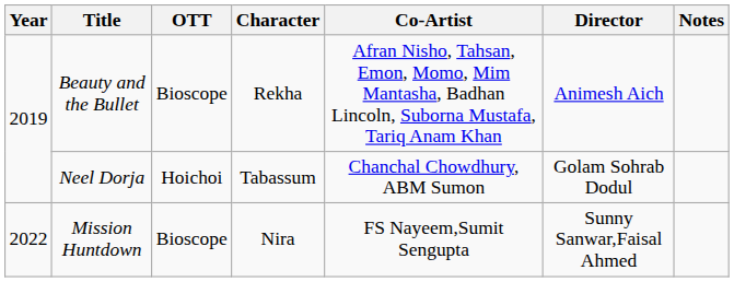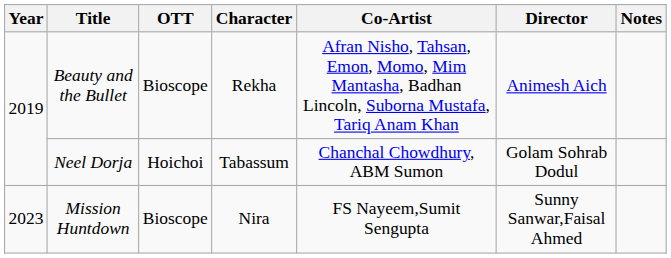 <table class="wikitable sortable" style="text-align:center">
 <tr>
 <th>Year</th>
 <th>Title</th>
 <th>OTT</th>
 <th>Character</th>
 <th>Co-Artist</th>
 <th>Director</th>
 <th>Notes</th>
 </tr>
 <tr>
 <td rowspan="2">2019</td>
 <td><em>Beauty and the Bullet</em></td>
 <td>Bioscope</td>
 <td>Rekha</td>
 <td><a href='#'>Afran Nisho</a>, <a href='#'>Tahsan</a>, <a href='#'>Emon</a>, <a href='#'>Momo</a>, <a href='#'>Mim Mantasha</a>, Badhan Lincoln, <a href='#'>Suborna Mustafa</a>, <a href='#'>Tariq Anam Khan</a></td>
 <td><a href='#'>Animesh Aich</a></td>
 <td></td>
 </tr>
 <tr>
 <td><em>Neel Dorja</em></td>
 <td>Hoichoi</td>
 <td>Tabassum</td>
 <td><a href='#'>Chanchal Chowdhury</a>, ABM Sumon</td>
 <td>Golam Sohrab Dodul</td>
 <td></td>
 </tr>
 <tr>
-<td>2022</td>
+<td>2023</td>
 <td><em>Mission Huntdown</em></td>
 <td>Bioscope</td>
 <td>Nira</td>
 <td>FS Nayeem,Sumit Sengupta</td>
 <td>Sunny Sanwar,Faisal Ahmed</td>
 <td></td>
 </tr>
 </table>
